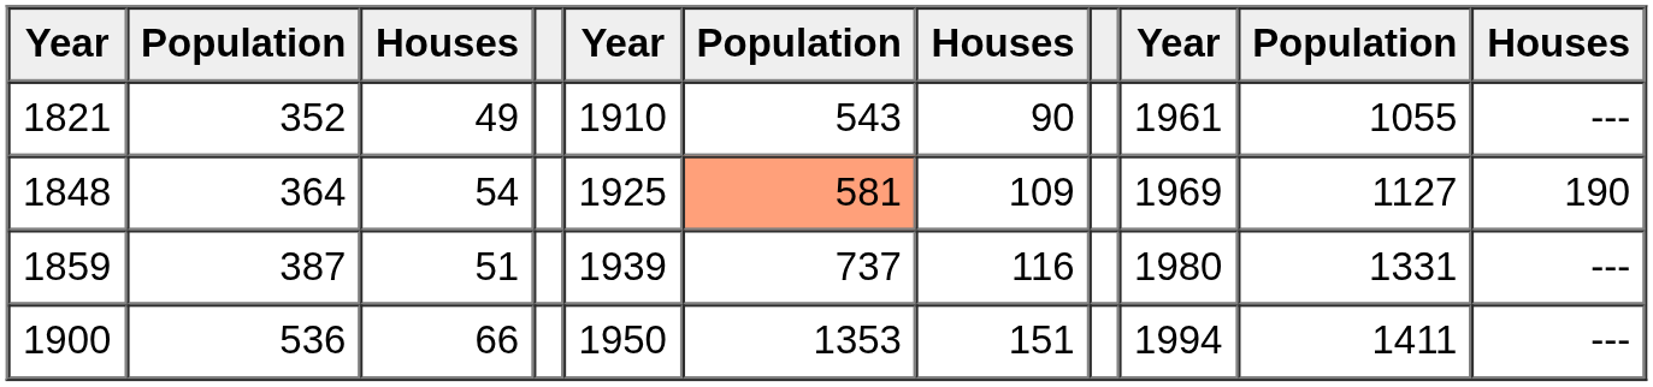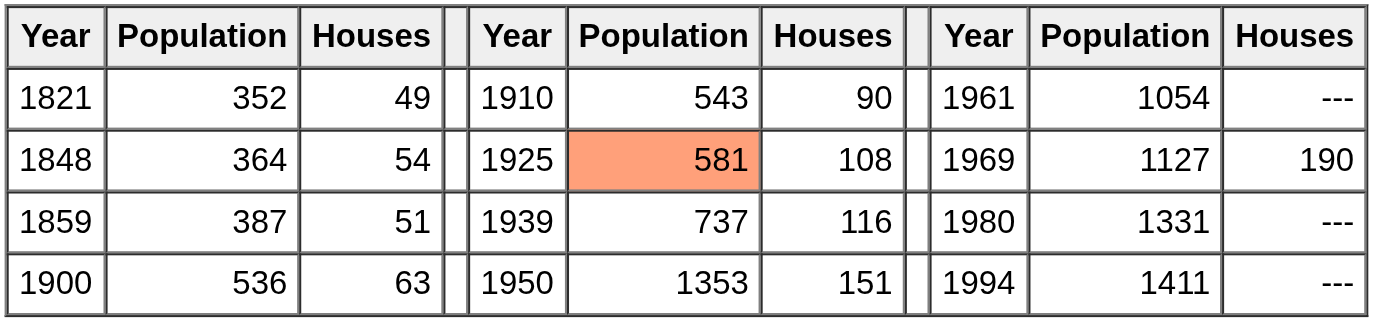 <table border="1" cellpadding="5" cellspacing="0" align="center" style="margin-left:10px">
 <tr>
 <th style="background:#efefef;">Year</th>
 <th style="background:#efefef;">Population</th>
 <th style="background:#efefef;">Houses</th>
 <th style="background:#efefef;"></th>
 <th style="background:#efefef;">Year</th>
 <th style="background:#efefef;">Population</th>
 <th style="background:#efefef;">Houses</th>
 <th style="background:#efefef;"></th>
 <th style="background:#efefef;">Year</th>
 <th style="background:#efefef;">Population</th>
 <th style="background:#efefef;">Houses</th>
 </tr>
 <tr>
 <td>1821</td>
 <td align="right">352</td>
 <td align="right">49</td>
 <td></td>
 <td>1910</td>
 <td align="right">543</td>
 <td align="right">90</td>
 <td></td>
 <td>1961</td>
-<td align="right">1055</td>
+<td align="right">1054</td>
 <td align="right">---</td>
 </tr>
 <tr>
 <td>1848</td>
 <td align="right">364</td>
 <td align="right">54</td>
 <td></td>
 <td>1925</td>
 <td align="right" style="background: lightsalmon;">581</td>
-<td align="right">109</td>
+<td align="right">108</td>
 <td></td>
 <td>1969</td>
 <td align="right">1127</td>
 <td align="right">190</td>
 </tr>
 <tr>
 <td>1859</td>
 <td align="right">387</td>
 <td align="right">51</td>
 <td></td>
 <td>1939</td>
 <td align="right">737</td>
 <td align="right">116</td>
 <td></td>
 <td>1980</td>
 <td align="right">1331</td>
 <td align="right">---</td>
 </tr>
 <tr>
 <td>1900</td>
 <td align="right">536</td>
-<td align="right">66</td>
+<td align="right">63</td>
 <td></td>
 <td>1950</td>
 <td align="right">1353</td>
 <td align="right">151</td>
 <td></td>
 <td>1994</td>
 <td align="right">1411</td>
 <td align="right">---</td>
 </tr>
 </table>
